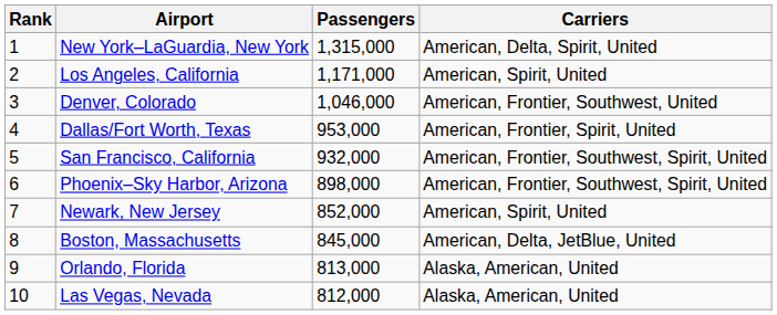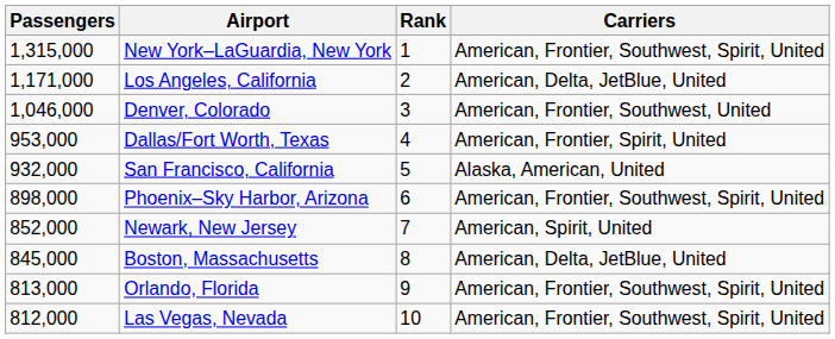 <table class="wikitable sortable" style="font-size: 95%;">
 <tr>
+<th>Passengers</th>
+<th>Airport</th>
 <th>Rank</th>
-<th>Airport</th>
-<th>Passengers</th>
 <th>Carriers</th>
 </tr>
 <tr>
+<td>1,315,000</td>
+<td><a href='#'>New York–LaGuardia, New York</a></td>
 <td>1</td>
-<td><a href='#'>New York–LaGuardia, New York</a></td>
-<td>1,315,000</td>
-<td>American, Delta, Spirit, United</td>
+<td>American, Frontier, Southwest, Spirit, United</td>
 </tr>
 <tr>
+<td>1,171,000</td>
+<td><a href='#'>Los Angeles, California</a></td>
 <td>2</td>
-<td><a href='#'>Los Angeles, California</a></td>
-<td>1,171,000</td>
+<td>American, Delta, JetBlue, United</td>
+</tr>
+<tr>
+<td>1,046,000</td>
+<td><a href='#'>Denver, Colorado</a></td>
+<td>3</td>
+<td>American, Frontier, Southwest, United</td>
+</tr>
+<tr>
+<td>953,000</td>
+<td><a href='#'>Dallas/Fort Worth, Texas</a></td>
+<td>4</td>
+<td>American, Frontier, Spirit, United</td>
+</tr>
+<tr>
+<td>932,000</td>
+<td><a href='#'>San Francisco, California</a></td>
+<td>5</td>
+<td>Alaska, American, United</td>
+</tr>
+<tr>
+<td>898,000</td>
+<td><a href='#'>Phoenix–Sky Harbor, Arizona</a></td>
+<td>6</td>
+<td>American, Frontier, Southwest, Spirit, United</td>
+</tr>
+<tr>
+<td>852,000</td>
+<td><a href='#'>Newark, New Jersey</a></td>
+<td>7</td>
 <td>American, Spirit, United</td>
 </tr>
 <tr>
-<td>3</td>
-<td><a href='#'>Denver, Colorado</a></td>
-<td>1,046,000</td>
-<td>American, Frontier, Southwest, United</td>
+<td>845,000</td>
+<td><a href='#'>Boston, Massachusetts</a></td>
+<td>8</td>
+<td>American, Delta, JetBlue, United</td>
 </tr>
 <tr>
-<td>4</td>
-<td><a href='#'>Dallas/Fort Worth, Texas</a></td>
-<td>953,000</td>
-<td>American, Frontier, Spirit, United</td>
-</tr>
-<tr>
-<td>5</td>
-<td><a href='#'>San Francisco, California</a></td>
-<td>932,000</td>
+<td>813,000</td>
+<td><a href='#'>Orlando, Florida</a></td>
+<td>9</td>
 <td>American, Frontier, Southwest, Spirit, United</td>
 </tr>
 <tr>
-<td>6</td>
-<td><a href='#'>Phoenix–Sky Harbor, Arizona</a></td>
-<td>898,000</td>
+<td>812,000</td>
+<td><a href='#'>Las Vegas, Nevada</a></td>
+<td>10</td>
 <td>American, Frontier, Southwest, Spirit, United</td>
 </tr>
-<tr>
-<td>7</td>
-<td><a href='#'>Newark, New Jersey</a></td>
-<td>852,000</td>
-<td>American, Spirit, United</td>
-</tr>
-<tr>
-<td>8</td>
-<td><a href='#'>Boston, Massachusetts</a></td>
-<td>845,000</td>
-<td>American, Delta, JetBlue, United</td>
-</tr>
-<tr>
-<td>9</td>
-<td><a href='#'>Orlando, Florida</a></td>
-<td>813,000</td>
-<td>Alaska, American, United</td>
-</tr>
-<tr>
-<td>10</td>
-<td><a href='#'>Las Vegas, Nevada</a></td>
-<td>812,000</td>
-<td>Alaska, American, United</td>
-</tr>
 </table>
